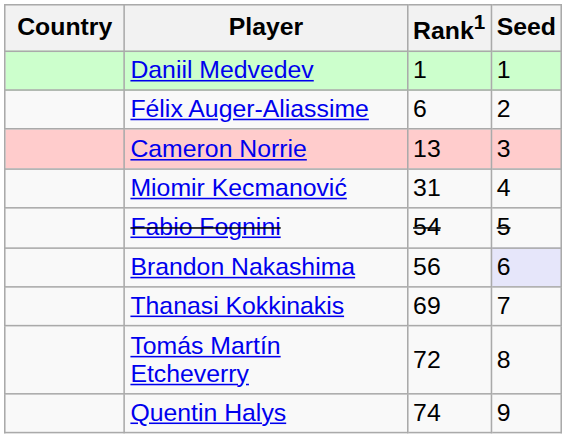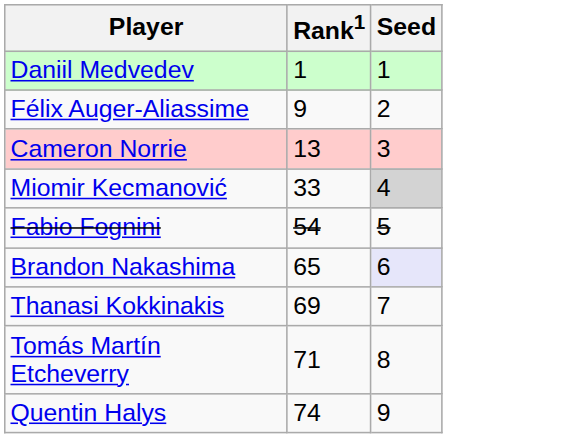 <table class="sortable wikitable nowrap">
 <tr>
-<th width="70">Country</th>
 <th width="175">Player</th>
 <th>Rank<sup>1</sup></th>
 <th>Seed</th>
 </tr>
 <tr bgcolor=#cfc>
-<td></td>
 <td><a href='#'>Daniil Medvedev</a></td>
 <td>1</td>
 <td>1</td>
 </tr>
 <tr>
-<td></td>
 <td><a href='#'>Félix Auger-Aliassime</a></td>
-<td>6</td>
+<td>9</td>
 <td>2</td>
 </tr>
 <tr bgcolor=#fcc>
-<td></td>
 <td><a href='#'>Cameron Norrie</a></td>
 <td>13</td>
 <td>3</td>
 </tr>
 <tr>
-<td></td>
 <td><a href='#'>Miomir Kecmanović</a></td>
-<td>31</td>
-<td>4</td>
+<td>33</td>
+<td style="background: lightgrey;">4</td>
 </tr>
 <tr>
-<td><s></s></td>
 <td><s><a href='#'>Fabio Fognini</a></s></td>
 <td><s>54</s></td>
 <td><s>5</s></td>
 </tr>
 <tr>
-<td></td>
 <td><a href='#'>Brandon Nakashima</a></td>
-<td>56</td>
+<td>65</td>
 <td style="background: lavender;">6</td>
 </tr>
 <tr>
-<td></td>
 <td><a href='#'>Thanasi Kokkinakis</a></td>
 <td>69</td>
 <td>7</td>
 </tr>
 <tr>
-<td></td>
 <td><a href='#'>Tomás Martín Etcheverry</a></td>
-<td>72</td>
+<td>71</td>
 <td>8</td>
 </tr>
 <tr>
-<td></td>
 <td><a href='#'>Quentin Halys</a></td>
 <td>74</td>
 <td>9</td>
 </tr>
 </table>
